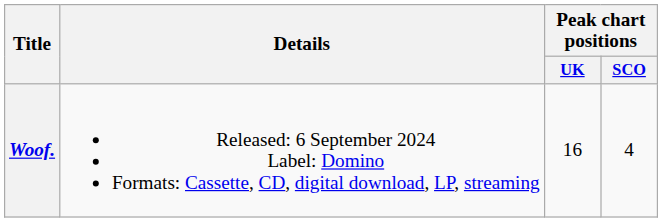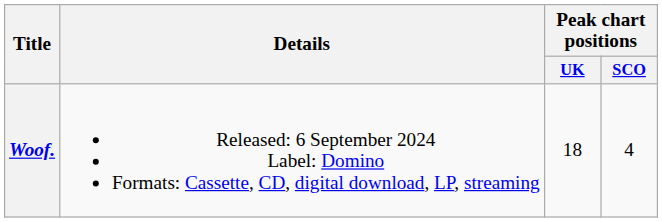 <table class="wikitable plainrowheaders" style="text-align:center;">
 <tr>
 <th scope="col" rowspan="2">Title</th>
 <th scope="col" rowspan="2">Details</th>
 <th scope="col" colspan="2">Peak chart positions</th>
 </tr>
 <tr>
 <th scope="col" style="width:3em;font-size:85%"><a href='#'>UK</a><br></th>
 <th scope="col" style="width:3em;font-size:85%"><a href='#'>SCO</a><br></th>
 </tr>
 <tr>
 <th scope="row"><em><a href='#'>Woof.</a></em></th>
 <td><br><ul><li>Released: 6 September 2024</li><li>Label: <a href='#'>Domino</a></li><li>Formats: <a href='#'>Cassette</a>, <a href='#'>CD</a>, <a href='#'>digital download</a>, <a href='#'>LP</a>, <a href='#'>streaming</a></li></ul></td>
-<td>16</td>
+<td>18</td>
 <td>4</td>
 </tr>
 </table>
